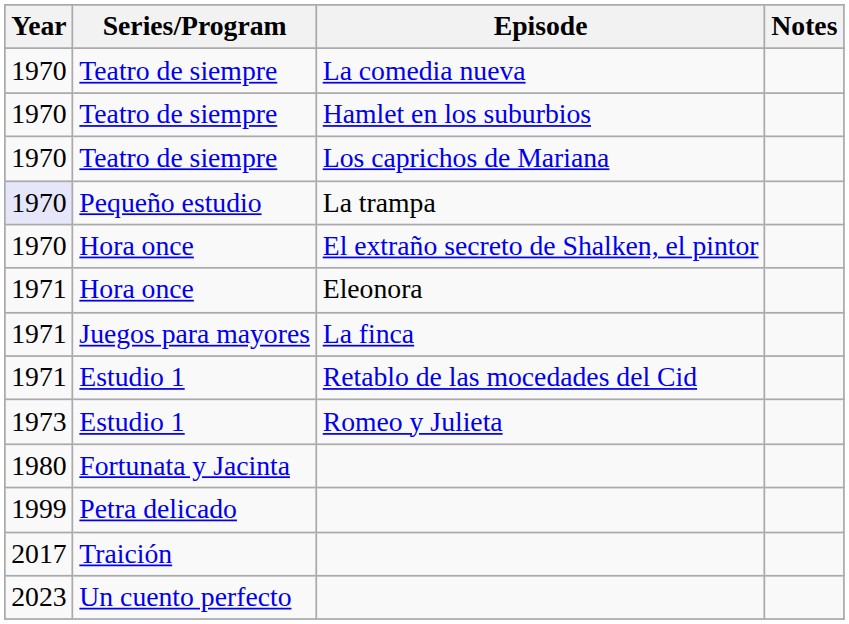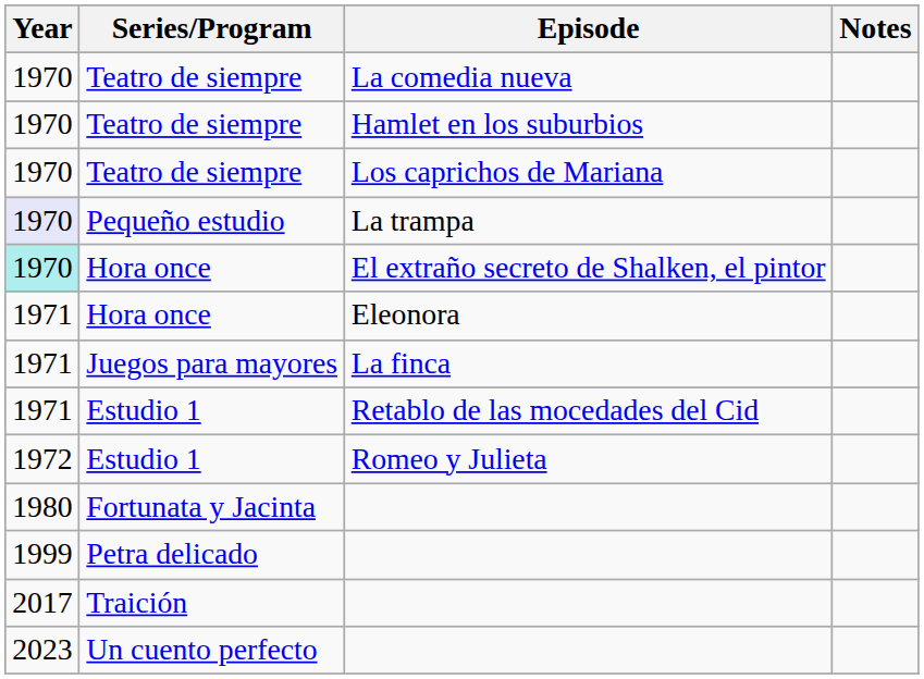 <table class="wikitable sortable">
 <tr>
 <th><strong>Year</strong></th>
 <th><strong>Series/Program</strong></th>
 <th><strong>Episode</strong></th>
 <th><strong>Notes</strong></th>
 </tr>
 <tr>
 <td>1970</td>
 <td><a href='#'>Teatro de siempre</a></td>
 <td><a href='#'>La comedia nueva</a></td>
 <td></td>
 </tr>
 <tr>
 <td>1970</td>
 <td><a href='#'>Teatro de siempre</a></td>
 <td><a href='#'>Hamlet en los suburbios</a></td>
 <td></td>
 </tr>
 <tr>
 <td>1970</td>
 <td><a href='#'>Teatro de siempre</a></td>
 <td><a href='#'>Los caprichos de Mariana</a></td>
 <td></td>
 </tr>
 <tr>
 <td style="background: lavender;">1970</td>
 <td><a href='#'>Pequeño estudio</a></td>
 <td>La trampa</td>
 <td></td>
 </tr>
 <tr>
-<td>1970</td>
+<td style="background: paleturquoise;">1970</td>
 <td><a href='#'>Hora once</a></td>
 <td><a href='#'>El extraño secreto de Shalken, el pintor</a></td>
 <td></td>
 </tr>
 <tr>
 <td>1971</td>
 <td><a href='#'>Hora once</a></td>
 <td>Eleonora</td>
 <td></td>
 </tr>
 <tr>
 <td>1971</td>
 <td><a href='#'>Juegos para mayores</a></td>
 <td><a href='#'>La finca</a></td>
 <td></td>
 </tr>
 <tr>
 <td>1971</td>
 <td><a href='#'>Estudio 1</a></td>
 <td><a href='#'>Retablo de las mocedades del Cid</a></td>
 <td></td>
 </tr>
 <tr>
-<td>1973</td>
+<td>1972</td>
 <td><a href='#'>Estudio 1</a></td>
 <td><a href='#'>Romeo y Julieta</a></td>
 <td></td>
 </tr>
 <tr>
 <td>1980</td>
 <td><a href='#'>Fortunata y Jacinta</a></td>
 <td></td>
 <td></td>
 </tr>
 <tr>
 <td>1999</td>
 <td><a href='#'>Petra delicado</a></td>
 <td></td>
 <td></td>
 </tr>
 <tr>
 <td>2017</td>
 <td><a href='#'>Traición</a></td>
 <td></td>
 <td></td>
 </tr>
 <tr>
 <td>2023</td>
 <td><a href='#'>Un cuento perfecto</a></td>
 <td></td>
 </tr>
 </table>
